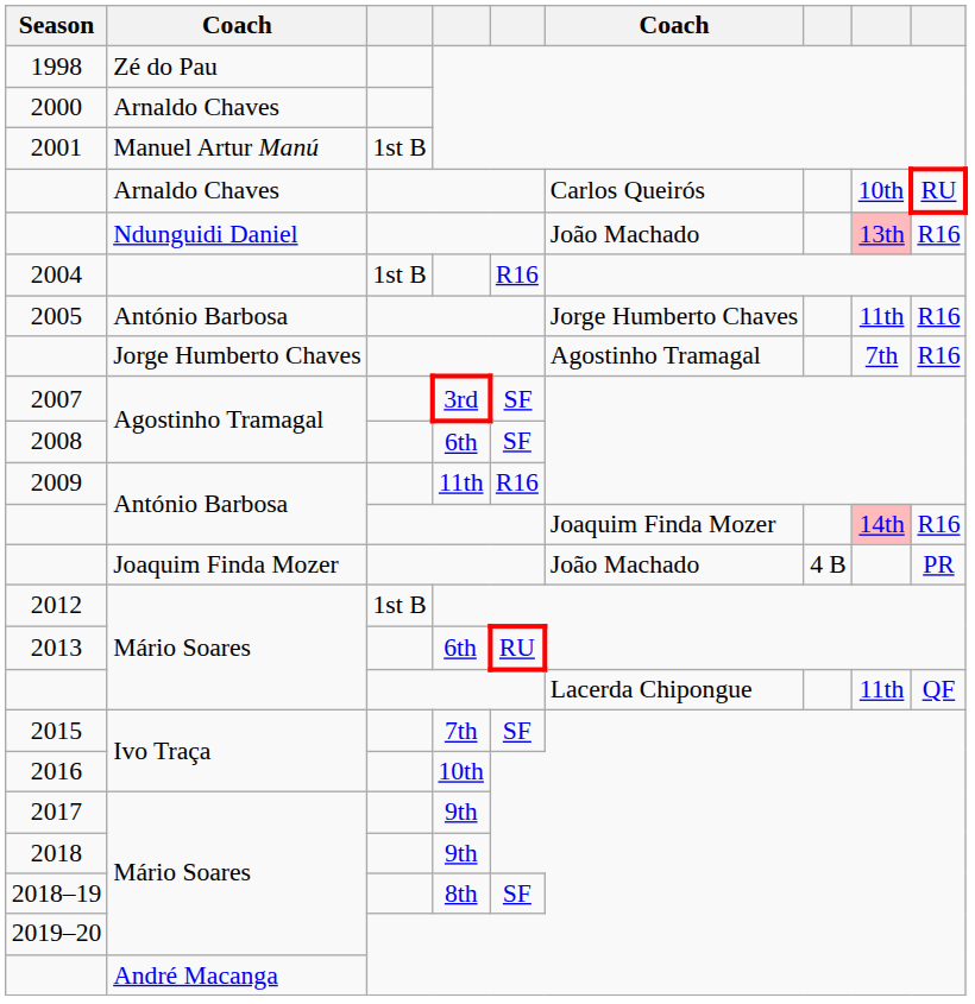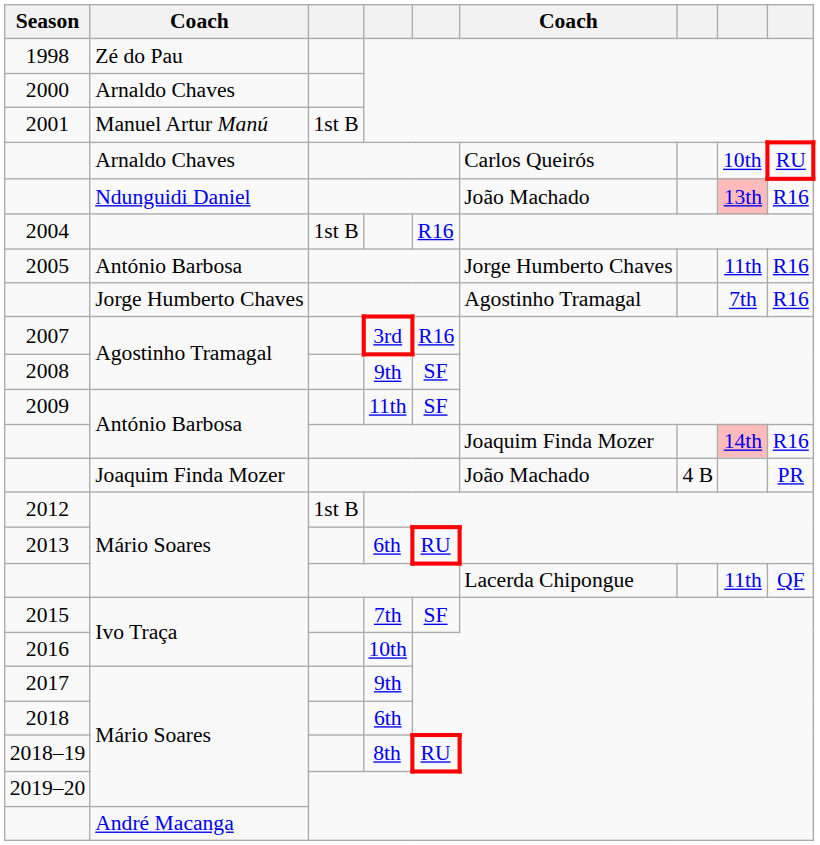 <table class="wikitable" style="text-align:center;">
 <tr>
 <th>Season</th>
 <th>Coach</th>
 <th></th>
 <th></th>
 <th></th>
 <th>Coach</th>
 <th></th>
 <th></th>
 <th></th>
 </tr>
 <tr>
 <td>1998</td>
 <td align=left> Zé do Pau</td>
 <td></td>
 </tr>
 <tr>
 <td>2000</td>
 <td align=left> Arnaldo Chaves</td>
 <td></td>
 </tr>
 <tr>
 <td>2001</td>
 <td align=left> Manuel Artur <em>Manú</em></td>
 <td>1st B</td>
 </tr>
 <tr>
 <td></td>
 <td align=left> Arnaldo Chaves</td>
 <td colspan=3></td>
 <td align=left> Carlos Queirós</td>
 <td></td>
 <td><a href='#'>10th</a></td>
 <td style="border:3px solid red"><a href='#'>RU</a></td>
 </tr>
 <tr>
 <td></td>
 <td align=left> <a href='#'>Ndunguidi Daniel</a></td>
 <td colspan=3></td>
 <td align=left> João Machado</td>
 <td></td>
 <td bgcolor=#ffbbbb><a href='#'>13th</a></td>
 <td><a href='#'>R16</a></td>
 </tr>
 <tr>
 <td>2004</td>
 <td></td>
 <td>1st B</td>
 <td></td>
 <td><a href='#'>R16</a></td>
 </tr>
 <tr>
 <td>2005</td>
 <td align=left> António Barbosa</td>
 <td colspan=3></td>
 <td align=left> Jorge Humberto Chaves</td>
 <td></td>
 <td><a href='#'>11th</a></td>
 <td><a href='#'>R16</a></td>
 </tr>
 <tr>
 <td></td>
 <td align=left> Jorge Humberto Chaves</td>
 <td colspan=3></td>
 <td align=left> Agostinho Tramagal</td>
 <td></td>
 <td><a href='#'>7th</a></td>
 <td><a href='#'>R16</a></td>
 </tr>
 <tr>
 <td>2007</td>
 <td align=left rowspan=2> Agostinho Tramagal</td>
 <td></td>
 <td style="border:3px solid red"><a href='#'>3rd</a></td>
-<td><a href='#'>SF</a></td>
+<td><a href='#'>R16</a></td>
 </tr>
 <tr>
 <td>2008</td>
 <td></td>
-<td><a href='#'>6th</a></td>
+<td><a href='#'>9th</a></td>
 <td><a href='#'>SF</a></td>
 </tr>
 <tr>
 <td>2009</td>
 <td align=left rowspan=2> António Barbosa</td>
 <td></td>
 <td><a href='#'>11th</a></td>
-<td><a href='#'>R16</a></td>
+<td><a href='#'>SF</a></td>
 </tr>
 <tr>
 <td></td>
 <td colspan=3></td>
 <td align=left> Joaquim Finda Mozer</td>
 <td></td>
 <td bgcolor=#ffbbbb><a href='#'>14th</a></td>
 <td><a href='#'>R16</a></td>
 </tr>
 <tr>
 <td></td>
 <td align=left> Joaquim Finda Mozer</td>
 <td colspan=3></td>
 <td align=left> João Machado</td>
 <td>4 B</td>
 <td></td>
 <td><a href='#'>PR</a></td>
 </tr>
 <tr>
 <td>2012</td>
 <td align=left rowspan=3> Mário Soares</td>
 <td>1st B</td>
 </tr>
 <tr>
 <td>2013</td>
 <td></td>
 <td><a href='#'>6th</a></td>
 <td style="border:3px solid red"><a href='#'>RU</a></td>
 </tr>
 <tr>
 <td></td>
 <td colspan=3></td>
 <td align=left> Lacerda Chipongue</td>
 <td></td>
 <td><a href='#'>11th</a></td>
 <td><a href='#'>QF</a></td>
 </tr>
 <tr>
 <td>2015</td>
 <td align=left rowspan=2> Ivo Traça</td>
 <td></td>
 <td><a href='#'>7th</a></td>
 <td><a href='#'>SF</a></td>
 </tr>
 <tr>
 <td>2016</td>
 <td></td>
 <td><a href='#'>10th</a></td>
 </tr>
 <tr>
 <td>2017</td>
 <td align=left rowspan=4> Mário Soares</td>
 <td></td>
 <td><a href='#'>9th</a></td>
 </tr>
 <tr>
 <td>2018</td>
 <td></td>
-<td><a href='#'>9th</a></td>
+<td><a href='#'>6th</a></td>
 </tr>
 <tr>
 <td>2018–19</td>
 <td></td>
 <td><a href='#'>8th</a></td>
-<td><a href='#'>SF</a></td>
+<td style="border:3px solid red"><a href='#'>RU</a></td>
 </tr>
 <tr>
 <td>2019–20</td>
 </tr>
 <tr>
 <td></td>
 <td align=left> <a href='#'>André Macanga</a></td>
 </tr>
 </table>
